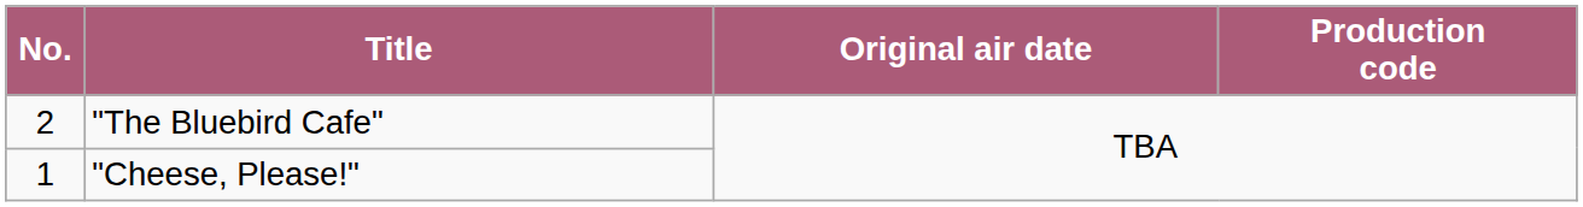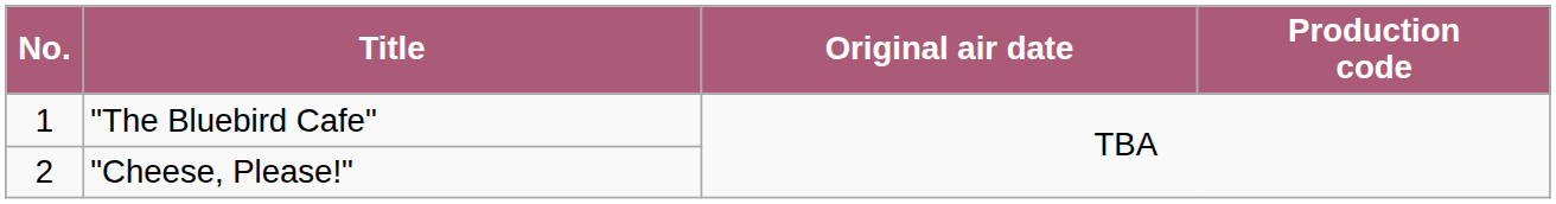 <table class="wikitable plainrowheaders" style="width:60%;">
 <tr>
 <th style="background-color: #ab5b78; color: #FFFFFF;" width=5%>No.</th>
 <th style="background-color: #ab5b78; color: #FFFFFF;" width=40%>Title</th>
 <th style="background-color: #ab5b78; color: #FFFFFF;">Original air date</th>
 <th style="background-color: #ab5b78; color: #FFFFFF;">Production<br>code</th>
 </tr>
 <tr>
-<td align=center>2</td>
+<td align=center>1</td>
 <td>"The Bluebird Cafe"</td>
 <td align=center colspan=2 rowspan=2>TBA</td>
 </tr>
 <tr>
-<td align=center>1</td>
+<td align=center>2</td>
 <td>"Cheese, Please!"</td>
 </tr>
 </table>
